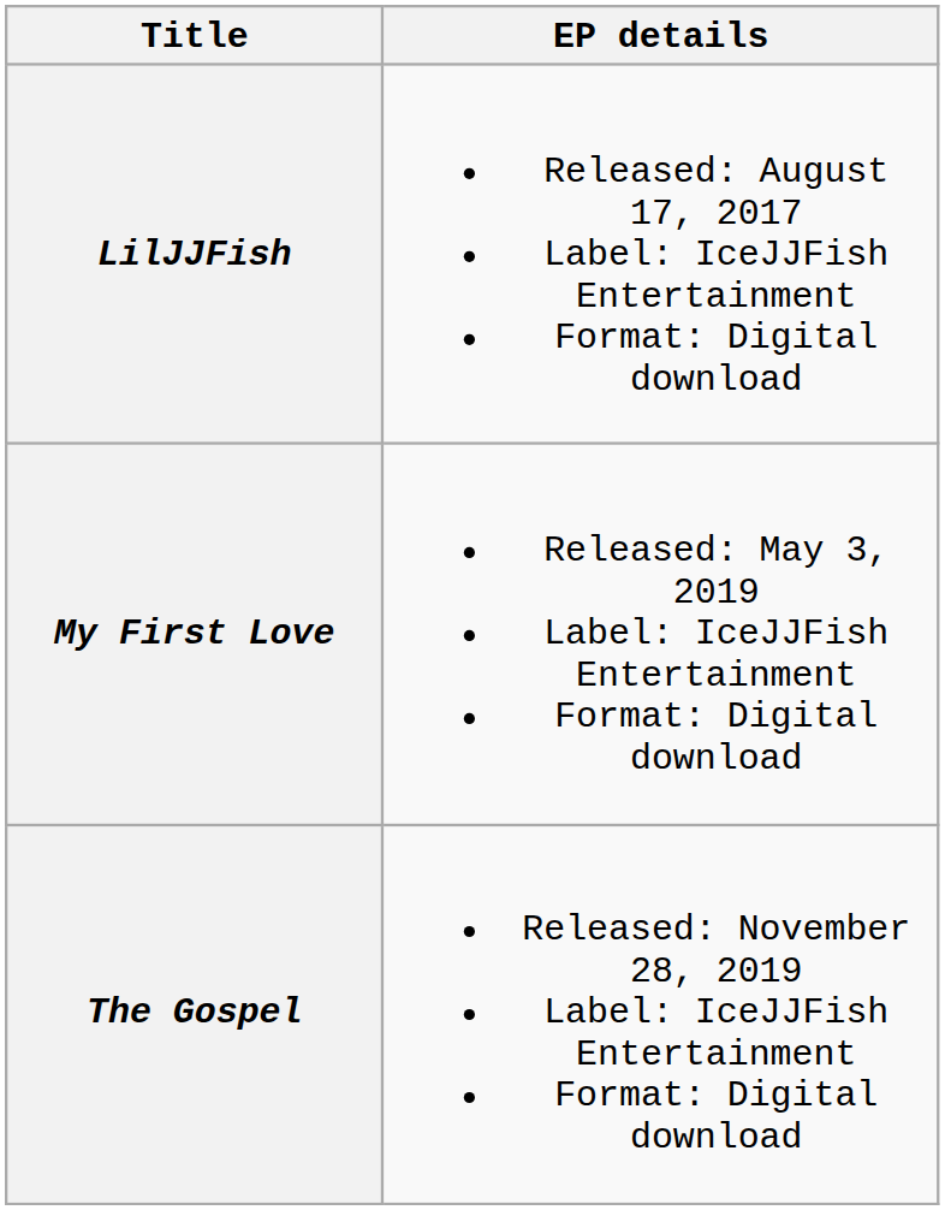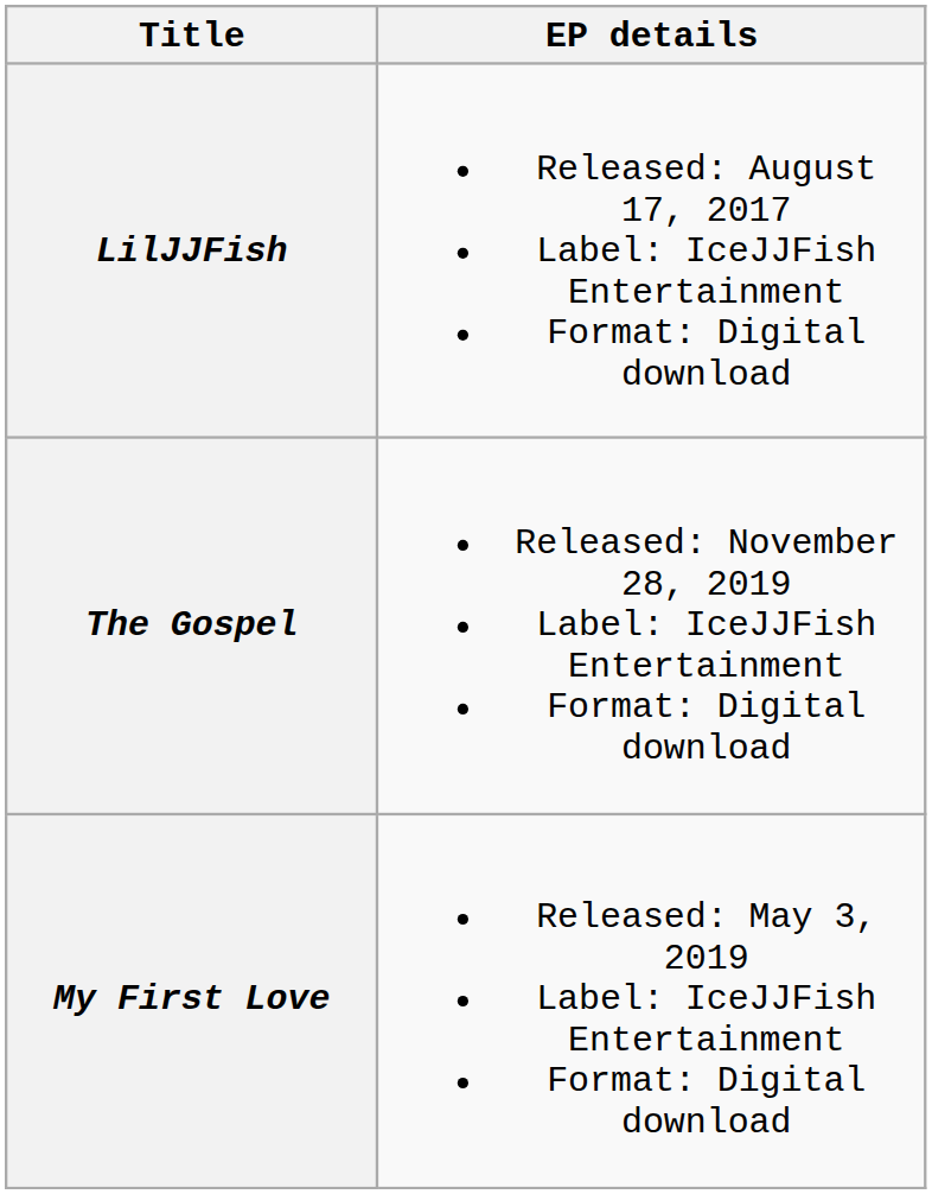 <table class="wikitable plainrowheaders" style="text-align:center;">
 <tr>
 <th scope="col" style="width:10em;">Title</th>
 <th scope="col" style="width:15em;">EP details</th>
 </tr>
 <tr>
 <th scope="row"><em>LilJJFish</em></th>
 <td><br><ul><li>Released: August 17, 2017</li><li>Label: IceJJFish Entertainment</li><li>Format: Digital download</li></ul></td>
 </tr>
 <tr>
+<th scope="row"><em>The Gospel</em></th>
+<td><br><ul><li>Released: November 28, 2019</li><li>Label: IceJJFish Entertainment</li><li>Format: Digital download</li></ul></td>
+</tr>
+<tr>
 <th scope="row"><em>My First Love</em></th>
 <td><br><ul><li>Released: May 3, 2019</li><li>Label: IceJJFish Entertainment</li><li>Format: Digital download</li></ul></td>
 </tr>
-<tr>
-<th scope="row"><em>The Gospel</em></th>
-<td><br><ul><li>Released: November 28, 2019</li><li>Label: IceJJFish Entertainment</li><li>Format: Digital download</li></ul></td>
-</tr>
 </table>
